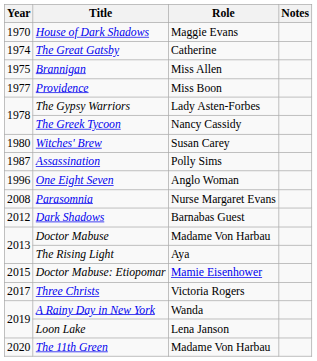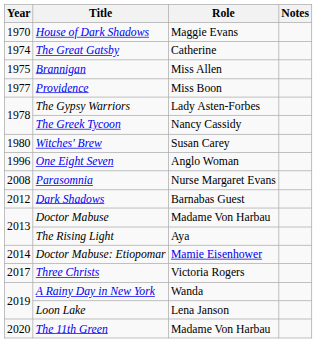 <table class="wikitable sortable">
 <tr>
 <th>Year</th>
 <th>Title</th>
 <th>Role</th>
 <th>Notes</th>
 </tr>
 <tr>
 <td>1970</td>
 <td><em><a href='#'>House of Dark Shadows</a></em></td>
 <td>Maggie Evans</td>
 <td></td>
 </tr>
 <tr>
 <td>1974</td>
 <td><em><a href='#'>The Great Gatsby</a></em></td>
 <td>Catherine</td>
 <td></td>
 </tr>
 <tr>
 <td>1975</td>
 <td><em><a href='#'>Brannigan</a></em></td>
 <td>Miss Allen</td>
 <td></td>
 </tr>
 <tr>
 <td>1977</td>
 <td><em><a href='#'>Providence</a></em></td>
 <td>Miss Boon</td>
 <td></td>
 </tr>
 <tr>
 <td rowspan=2>1978</td>
 <td><em>The Gypsy Warriors</em></td>
 <td>Lady Asten-Forbes</td>
 <td></td>
 </tr>
 <tr>
 <td><em><a href='#'>The Greek Tycoon</a></em></td>
 <td>Nancy Cassidy</td>
 <td></td>
 </tr>
 <tr>
 <td>1980</td>
 <td><em><a href='#'>Witches' Brew</a></em></td>
 <td>Susan Carey</td>
 <td></td>
 </tr>
 <tr>
-<td>1987</td>
-<td><em><a href='#'>Assassination</a></em></td>
-<td>Polly Sims</td>
-<td></td>
-</tr>
-<tr>
 <td>1996</td>
 <td><em><a href='#'>One Eight Seven</a></em></td>
 <td>Anglo Woman</td>
 <td></td>
 </tr>
 <tr>
 <td>2008</td>
 <td><em><a href='#'>Parasomnia</a></em></td>
 <td>Nurse Margaret Evans</td>
 <td></td>
 </tr>
 <tr>
 <td>2012</td>
 <td><em><a href='#'>Dark Shadows</a></em></td>
 <td>Barnabas Guest</td>
 <td></td>
 </tr>
 <tr>
 <td rowspan=2>2013</td>
 <td><em>Doctor Mabuse</em></td>
 <td>Madame Von Harbau</td>
 <td></td>
 </tr>
 <tr>
 <td><em>The Rising Light</em></td>
 <td>Aya</td>
 <td></td>
 </tr>
 <tr>
-<td>2015</td>
+<td>2014</td>
 <td><em>Doctor Mabuse: Etiopomar</em></td>
 <td><a href='#'>Mamie Eisenhower</a></td>
 <td></td>
 </tr>
 <tr>
 <td>2017</td>
 <td><em><a href='#'>Three Christs</a></em></td>
 <td>Victoria Rogers</td>
 <td></td>
 </tr>
 <tr>
 <td rowspan=2>2019</td>
 <td><em><a href='#'>A Rainy Day in New York</a></em></td>
 <td>Wanda</td>
 <td></td>
 </tr>
 <tr>
 <td><em>Loon Lake</em></td>
 <td>Lena Janson</td>
 <td></td>
 </tr>
 <tr>
 <td>2020</td>
 <td><em><a href='#'>The 11th Green</a></em></td>
 <td>Madame Von Harbau</td>
 <td></td>
 </tr>
 </table>
